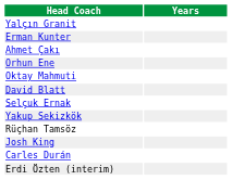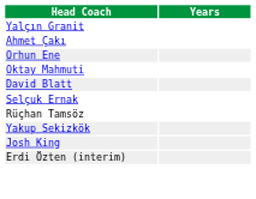 <table>
 <tr style="color:#FFFFFF; background:#00943F;">
 <th width="50%">Head Coach</th>
 <th width="30%">Years</th>
 </tr>
 <tr>
 <td> <a href='#'>Yalçın Granit</a></td>
-<td></td>
-</tr>
-<tr bgcolor="#EFEFEF">
-<td> <a href='#'>Erman Kunter</a></td>
 <td></td>
 </tr>
 <tr>
 <td> <a href='#'>Ahmet Çakı</a></td>
 <td></td>
 </tr>
 <tr bgcolor="#EFEFEF">
 <td> <a href='#'>Orhun Ene</a></td>
 <td></td>
 </tr>
 <tr>
 <td> <a href='#'>Oktay Mahmuti</a></td>
 <td></td>
 </tr>
 <tr bgcolor="#EFEFEF">
 <td> <a href='#'>David Blatt</a></td>
 <td></td>
 </tr>
 <tr>
 <td> <a href='#'>Selçuk Ernak</a></td>
 <td></td>
 </tr>
-<tr bgcolor="#EFEFEF">
-<td> <a href='#'>Yakup Sekizkök</a></td>
-<td></td>
-</tr>
 <tr bgcolor=>
 <td> Rüçhan Tamsöz</td>
 <td></td>
 </tr>
 <tr bgcolor="#EFEFEF">
-<td> <a href='#'>Josh King</a></td>
+<td> <a href='#'>Yakup Sekizkök</a></td>
 <td></td>
 </tr>
-<tr bgcolor=>
-<td> <a href='#'>Carles Durán</a></td>
+<tr bgcolor="#EFEFEF">
+<td> <a href='#'>Josh King</a></td>
 <td></td>
 </tr>
 <tr bgcolor="#EFEFEF">
 <td>  Erdi Özten (interim)</td>
 <td></td>
 </tr>
 </table>
